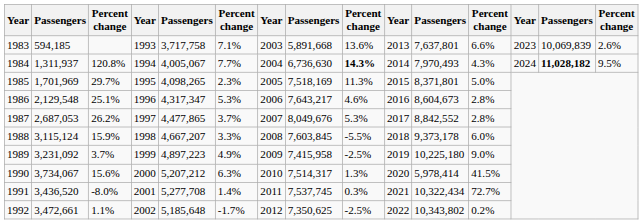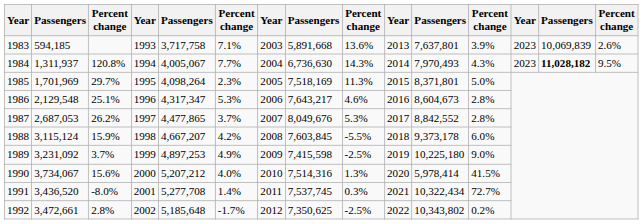 <table class="wikitable" style="font-size: 95%">
 <tr>
 <th>Year</th>
 <th>Passengers</th>
 <th>Percent change</th>
 <th>Year</th>
 <th>Passengers</th>
 <th>Percent change</th>
 <th>Year</th>
 <th>Passengers</th>
 <th>Percent change</th>
 <th>Year</th>
 <th>Passengers</th>
 <th>Percent change</th>
 <th>Year</th>
 <th>Passengers</th>
 <th>Percent change</th>
 </tr>
 <tr>
 <td>1983</td>
 <td>594,185</td>
 <td></td>
 <td>1993</td>
 <td>3,717,758</td>
 <td> 7.1%</td>
 <td>2003</td>
 <td>5,891,668</td>
 <td> 13.6%</td>
 <td>2013</td>
 <td>7,637,801</td>
-<td> 6.6%</td>
+<td> 3.9%</td>
 <td>2023</td>
 <td>10,069,839</td>
 <td> 2.6%</td>
 </tr>
 <tr>
 <td>1984</td>
 <td>1,311,937</td>
 <td> 120.8%</td>
 <td>1994</td>
 <td>4,005,067</td>
 <td> 7.7%</td>
 <td>2004</td>
 <td>6,736,630</td>
-<td><strong> 14.3%</strong></td>
+<td> 14.3%</td>
 <td>2014</td>
 <td>7,970,493</td>
 <td> 4.3%</td>
-<td>2024</td>
+<td>2023</td>
 <td><strong>11,028,182</strong></td>
 <td> 9.5%</td>
 </tr>
 <tr>
 <td>1985</td>
 <td>1,701,969</td>
 <td> 29.7%</td>
 <td>1995</td>
-<td>4,098,265</td>
+<td>4,098,264</td>
 <td> 2.3%</td>
 <td>2005</td>
 <td>7,518,169</td>
 <td> 11.3%</td>
 <td>2015</td>
 <td>8,371,801</td>
 <td> 5.0%</td>
 </tr>
 <tr>
 <td>1986</td>
 <td>2,129,548</td>
 <td> 25.1%</td>
 <td>1996</td>
 <td>4,317,347</td>
 <td> 5.3%</td>
 <td>2006</td>
 <td>7,643,217</td>
 <td> 4.6%</td>
 <td>2016</td>
 <td>8,604,673</td>
 <td> 2.8%</td>
 </tr>
 <tr>
 <td>1987</td>
 <td>2,687,053</td>
 <td> 26.2%</td>
 <td>1997</td>
 <td>4,477,865</td>
 <td> 3.7%</td>
 <td>2007</td>
 <td>8,049,676</td>
 <td> 5.3%</td>
 <td>2017</td>
 <td>8,842,552</td>
 <td> 2.8%</td>
 </tr>
 <tr>
 <td>1988</td>
 <td>3,115,124</td>
 <td> 15.9%</td>
 <td>1998</td>
 <td>4,667,207</td>
-<td> 3.3%</td>
+<td> 4.2%</td>
 <td>2008</td>
 <td>7,603,845</td>
 <td> -5.5%</td>
 <td>2018</td>
 <td>9,373,178</td>
 <td> 6.0%</td>
 </tr>
 <tr>
 <td>1989</td>
 <td>3,231,092</td>
 <td> 3.7%</td>
 <td>1999</td>
-<td>4,897,223</td>
+<td>4,897,253</td>
 <td> 4.9%</td>
 <td>2009</td>
-<td>7,415,958</td>
+<td>7,415,598</td>
 <td> -2.5%</td>
 <td>2019</td>
 <td>10,225,180</td>
 <td> 9.0%</td>
 </tr>
 <tr>
 <td>1990</td>
 <td>3,734,067</td>
 <td> 15.6%</td>
 <td>2000</td>
 <td>5,207,212</td>
-<td> 6.3%</td>
+<td> 4.0%</td>
 <td>2010</td>
-<td>7,514,317</td>
+<td>7,514,316</td>
 <td> 1.3%</td>
 <td>2020</td>
 <td>5,978,414</td>
 <td> 41.5%</td>
 </tr>
 <tr>
 <td>1991</td>
 <td>3,436,520</td>
 <td> -8.0%</td>
 <td>2001</td>
 <td>5,277,708</td>
 <td> 1.4%</td>
 <td>2011</td>
 <td>7,537,745</td>
 <td> 0.3%</td>
 <td>2021</td>
 <td>10,322,434</td>
 <td> 72.7%</td>
 </tr>
 <tr>
 <td>1992</td>
 <td>3,472,661</td>
-<td> 1.1%</td>
+<td> 2.8%</td>
 <td>2002</td>
 <td>5,185,648</td>
 <td> -1.7%</td>
 <td>2012</td>
 <td>7,350,625</td>
 <td> -2.5%</td>
 <td>2022</td>
 <td>10,343,802</td>
 <td> 0.2%</td>
 </tr>
 </table>
